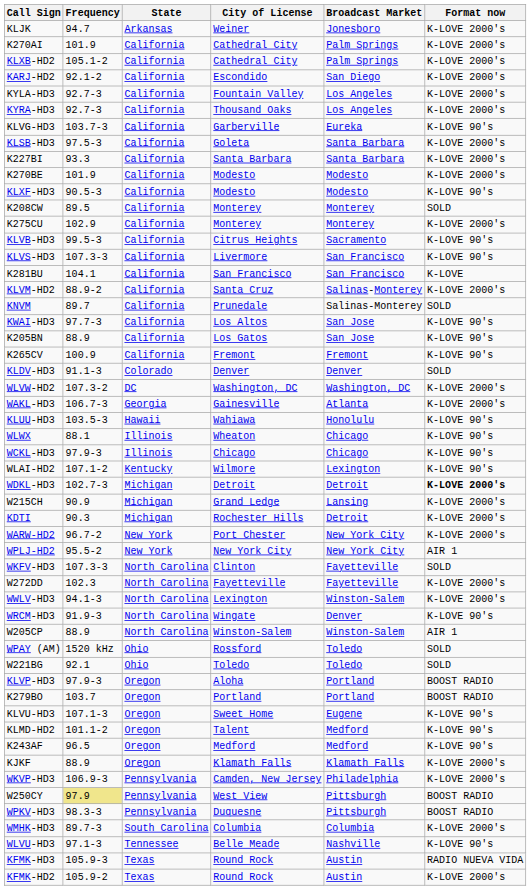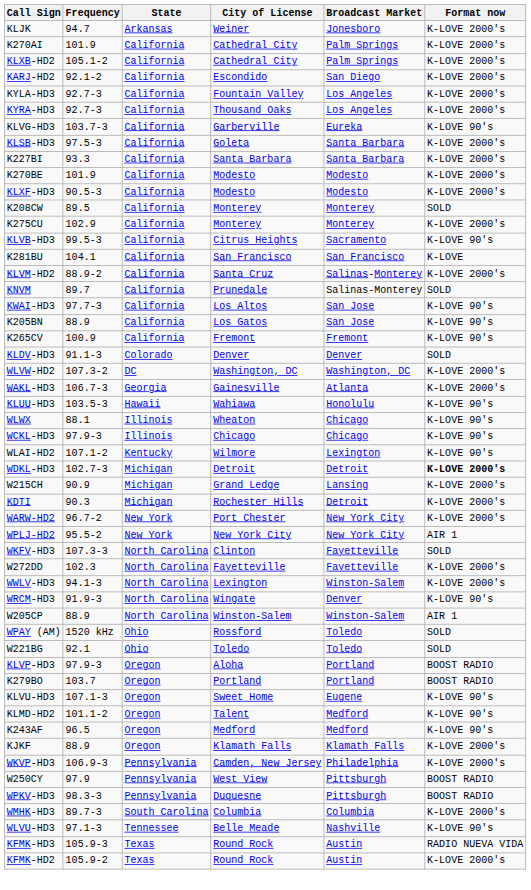 <table class="wikitable sortable">
 <tr>
 <th>Call Sign</th>
 <th>Frequency</th>
 <th>State</th>
 <th>City of License</th>
 <th>Broadcast Market</th>
 <th>Format now</th>
 </tr>
 <tr>
 <td>KLJK</td>
 <td>94.7</td>
 <td><a href='#'>Arkansas</a></td>
 <td><a href='#'>Weiner</a></td>
 <td><a href='#'>Jonesboro</a></td>
 <td>K-LOVE 2000's</td>
 </tr>
 <tr>
 <td>K270AI</td>
 <td>101.9</td>
 <td><a href='#'>California</a></td>
 <td><a href='#'>Cathedral City</a></td>
 <td><a href='#'>Palm Springs</a></td>
 <td>K-LOVE 2000's</td>
 </tr>
 <tr>
 <td><a href='#'>KLXB</a>-HD2</td>
 <td>105.1-2</td>
 <td><a href='#'>California</a></td>
 <td><a href='#'>Cathedral City</a></td>
 <td><a href='#'>Palm Springs</a></td>
 <td>K-LOVE 2000's</td>
 </tr>
 <tr>
 <td><a href='#'>KARJ</a>-HD2</td>
 <td>92.1-2</td>
 <td><a href='#'>California</a></td>
 <td><a href='#'>Escondido</a></td>
 <td><a href='#'>San Diego</a></td>
 <td>K-LOVE 2000's</td>
 </tr>
 <tr>
 <td [KYLA (FM)>KYLA-HD3</td>
 <td>92.7-3</td>
 <td><a href='#'>California</a></td>
 <td><a href='#'>Fountain Valley</a></td>
 <td><a href='#'>Los Angeles</a></td>
 <td>K-LOVE 2000's</td>
 </tr>
 <tr>
 <td><a href='#'>KYRA</a>-HD3</td>
 <td>92.7-3</td>
 <td><a href='#'>California</a></td>
 <td><a href='#'>Thousand Oaks</a></td>
 <td><a href='#'>Los Angeles</a></td>
 <td>K-LOVE 2000's</td>
 </tr>
 <tr>
 <td [KLVG (FM)>KLVG-HD3</td>
 <td>103.7-3</td>
 <td><a href='#'>California</a></td>
 <td><a href='#'>Garberville</a></td>
 <td><a href='#'>Eureka</a></td>
 <td>K-LOVE 90's</td>
 </tr>
 <tr>
 <td><a href='#'>KLSB</a>-HD3</td>
 <td>97.5-3</td>
 <td><a href='#'>California</a></td>
 <td><a href='#'>Goleta</a></td>
 <td><a href='#'>Santa Barbara</a></td>
 <td>K-LOVE 2000's</td>
 </tr>
 <tr>
 <td>K227BI</td>
 <td>93.3</td>
 <td><a href='#'>California</a></td>
 <td><a href='#'>Santa Barbara</a></td>
 <td><a href='#'>Santa Barbara</a></td>
 <td>K-LOVE 2000's</td>
 </tr>
 <tr>
 <td>K270BE</td>
 <td>101.9</td>
 <td><a href='#'>California</a></td>
 <td><a href='#'>Modesto</a></td>
 <td><a href='#'>Modesto</a></td>
 <td>K-LOVE 2000's</td>
 </tr>
 <tr>
 <td><a href='#'>KLXF</a>-HD3</td>
 <td>90.5-3</td>
 <td><a href='#'>California</a></td>
 <td><a href='#'>Modesto</a></td>
 <td><a href='#'>Modesto</a></td>
-<td>K-LOVE 90's</td>
+<td>K-LOVE 2000's</td>
 </tr>
 <tr>
 <td>K208CW</td>
 <td>89.5</td>
 <td><a href='#'>California</a></td>
 <td><a href='#'>Monterey</a></td>
 <td><a href='#'>Monterey</a></td>
 <td>SOLD</td>
 </tr>
 <tr>
 <td>K275CU</td>
 <td>102.9</td>
 <td><a href='#'>California</a></td>
 <td><a href='#'>Monterey</a></td>
 <td><a href='#'>Monterey</a></td>
 <td>K-LOVE 2000's</td>
 </tr>
 <tr>
 <td><a href='#'>KLVB</a>-HD3</td>
 <td>99.5-3</td>
 <td><a href='#'>California</a></td>
 <td><a href='#'>Citrus Heights</a></td>
 <td><a href='#'>Sacramento</a></td>
-<td>K-LOVE 90's</td>
-</tr>
-<tr>
-<td><a href='#'>KLVS</a>-HD3</td>
-<td>107.3-3</td>
-<td><a href='#'>California</a></td>
-<td><a href='#'>Livermore</a></td>
-<td><a href='#'>San Francisco</a></td>
 <td>K-LOVE 90's</td>
 </tr>
 <tr>
 <td>K281BU</td>
 <td>104.1</td>
 <td><a href='#'>California</a></td>
 <td><a href='#'>San Francisco</a></td>
 <td><a href='#'>San Francisco</a></td>
 <td>K-LOVE</td>
 </tr>
 <tr>
 <td><a href='#'>KLVM</a>-HD2</td>
 <td>88.9-2</td>
 <td><a href='#'>California</a></td>
 <td><a href='#'>Santa Cruz</a></td>
 <td><a href='#'>Salinas</a>-<a href='#'>Monterey</a></td>
 <td>K-LOVE 2000's</td>
 </tr>
 <tr>
 <td><a href='#'>KNVM</a></td>
 <td>89.7</td>
 <td><a href='#'>California</a></td>
 <td><a href='#'>Prunedale</a></td>
 <td>Salinas-Monterey</td>
 <td>SOLD</td>
 </tr>
 <tr>
 <td><a href='#'>KWAI</a>-HD3</td>
 <td>97.7-3</td>
 <td><a href='#'>California</a></td>
 <td><a href='#'>Los Altos</a></td>
 <td><a href='#'>San Jose</a></td>
 <td>K-LOVE 90's</td>
 </tr>
 <tr>
 <td>K205BN</td>
 <td>88.9</td>
 <td><a href='#'>California</a></td>
 <td><a href='#'>Los Gatos</a></td>
 <td><a href='#'>San Jose</a></td>
 <td>K-LOVE 90's</td>
 </tr>
 <tr>
 <td>K265CV</td>
 <td>100.9</td>
 <td><a href='#'>California</a></td>
 <td><a href='#'>Fremont</a></td>
 <td><a href='#'>Fremont</a></td>
 <td>K-LOVE 90's</td>
 </tr>
 <tr>
 <td><a href='#'>KLDV</a>-HD3</td>
 <td>91.1-3</td>
 <td><a href='#'>Colorado</a></td>
 <td><a href='#'>Denver</a></td>
 <td><a href='#'>Denver</a></td>
 <td>SOLD</td>
 </tr>
 <tr>
 <td><a href='#'>WLVW</a>-HD2</td>
 <td>107.3-2</td>
 <td><a href='#'>DC</a></td>
 <td><a href='#'>Washington, DC</a></td>
 <td><a href='#'>Washington, DC</a></td>
 <td>K-LOVE 2000's</td>
 </tr>
 <tr>
 <td><a href='#'>WAKL</a>-HD3</td>
 <td>106.7-3</td>
 <td><a href='#'>Georgia</a></td>
 <td><a href='#'>Gainesville</a></td>
 <td><a href='#'>Atlanta</a></td>
 <td>K-LOVE 2000's</td>
 </tr>
 <tr>
 <td><a href='#'>KLUU</a>-HD3</td>
 <td>103.5-3</td>
 <td><a href='#'>Hawaii</a></td>
 <td><a href='#'>Wahiawa</a></td>
 <td><a href='#'>Honolulu</a></td>
 <td>K-LOVE 90's</td>
 </tr>
 <tr>
 <td><a href='#'>WLWX</a></td>
 <td>88.1</td>
 <td><a href='#'>Illinois</a></td>
 <td><a href='#'>Wheaton</a></td>
 <td><a href='#'>Chicago</a></td>
 <td>K-LOVE 90's</td>
 </tr>
 <tr>
 <td><a href='#'>WCKL</a>-HD3</td>
 <td>97.9-3</td>
 <td><a href='#'>Illinois</a></td>
 <td><a href='#'>Chicago</a></td>
 <td><a href='#'>Chicago</a></td>
 <td>K-LOVE 90's</td>
 </tr>
 <tr>
 <td>WLAI-HD2</td>
 <td>107.1-2</td>
 <td><a href='#'>Kentucky</a></td>
 <td><a href='#'>Wilmore</a></td>
 <td><a href='#'>Lexington</a></td>
 <td>K-LOVE 90's</td>
 </tr>
 <tr>
 <td><a href='#'>WDKL</a>-HD3</td>
 <td>102.7-3</td>
 <td><a href='#'>Michigan</a></td>
 <td><a href='#'>Detroit</a></td>
 <td><a href='#'>Detroit</a></td>
 <td><strong>K-LOVE 2000's</strong></td>
 </tr>
 <tr>
 <td>W215CH</td>
 <td>90.9</td>
 <td><a href='#'>Michigan</a></td>
 <td><a href='#'>Grand Ledge</a></td>
 <td><a href='#'>Lansing</a></td>
 <td>K-LOVE 2000's</td>
 </tr>
 <tr>
 <td><a href='#'>KDTI</a></td>
 <td>90.3</td>
 <td><a href='#'>Michigan</a></td>
 <td><a href='#'>Rochester Hills</a></td>
 <td><a href='#'>Detroit</a></td>
 <td>K-LOVE 2000's</td>
 </tr>
 <tr>
 <td><a href='#'>WARW-HD2</a></td>
 <td>96.7-2</td>
 <td><a href='#'>New York</a></td>
 <td><a href='#'>Port Chester</a></td>
 <td><a href='#'>New York City</a></td>
 <td>K-LOVE 2000's</td>
 </tr>
 <tr>
 <td><a href='#'>WPLJ-HD2</a></td>
 <td>95.5-2</td>
 <td><a href='#'>New York</a></td>
 <td><a href='#'>New York City</a></td>
 <td><a href='#'>New York City</a></td>
 <td>AIR 1</td>
 </tr>
 <tr>
 <td><a href='#'>WKFV</a>-HD3</td>
 <td>107.3-3</td>
 <td><a href='#'>North Carolina</a></td>
 <td><a href='#'>Clinton</a></td>
 <td><a href='#'>Fayetteville</a></td>
 <td>SOLD</td>
 </tr>
 <tr>
 <td>W272DD</td>
 <td>102.3</td>
 <td><a href='#'>North Carolina</a></td>
 <td><a href='#'>Fayetteville</a></td>
 <td><a href='#'>Fayetteville</a></td>
 <td>K-LOVE 2000's</td>
 </tr>
 <tr>
 <td><a href='#'>WWLV</a>-HD3</td>
 <td>94.1-3</td>
 <td><a href='#'>North Carolina</a></td>
 <td><a href='#'>Lexington</a></td>
 <td><a href='#'>Winston-Salem</a></td>
 <td>K-LOVE 2000's</td>
 </tr>
 <tr>
 <td><a href='#'>WRCM</a>-HD3</td>
 <td>91.9-3</td>
 <td><a href='#'>North Carolina</a></td>
 <td><a href='#'>Wingate</a></td>
 <td><a href='#'>Denver</a></td>
 <td>K-LOVE 90's</td>
 </tr>
 <tr>
 <td>W205CP</td>
 <td>88.9</td>
 <td><a href='#'>North Carolina</a></td>
 <td><a href='#'>Winston-Salem</a></td>
 <td><a href='#'>Winston-Salem</a></td>
 <td>AIR 1</td>
 </tr>
 <tr>
 <td><a href='#'>WPAY</a> (AM)</td>
 <td>1520 kHz</td>
 <td><a href='#'>Ohio</a></td>
 <td><a href='#'>Rossford</a></td>
 <td><a href='#'>Toledo</a></td>
 <td>SOLD</td>
 </tr>
 <tr>
 <td>W221BG</td>
 <td>92.1</td>
 <td><a href='#'>Ohio</a></td>
 <td><a href='#'>Toledo</a></td>
 <td><a href='#'>Toledo</a></td>
 <td>SOLD</td>
 </tr>
 <tr>
 <td><a href='#'>KLVP</a>-HD3</td>
 <td>97.9-3</td>
 <td><a href='#'>Oregon</a></td>
 <td><a href='#'>Aloha</a></td>
 <td><a href='#'>Portland</a></td>
 <td>BOOST RADIO</td>
 </tr>
 <tr>
 <td>K279BO</td>
 <td>103.7</td>
 <td><a href='#'>Oregon</a></td>
 <td><a href='#'>Portland</a></td>
 <td><a href='#'>Portland</a></td>
 <td>BOOST RADIO</td>
 </tr>
 <tr>
 <td>KLVU-HD3</td>
 <td>107.1-3</td>
 <td><a href='#'>Oregon</a></td>
 <td><a href='#'>Sweet Home</a></td>
 <td><a href='#'>Eugene</a></td>
 <td>K-LOVE 90's</td>
 </tr>
 <tr>
 <td>KLMD-HD2</td>
 <td>101.1-2</td>
 <td><a href='#'>Oregon</a></td>
 <td><a href='#'>Talent</a></td>
 <td><a href='#'>Medford</a></td>
 <td>K-LOVE 90's</td>
 </tr>
 <tr>
 <td>K243AF</td>
 <td>96.5</td>
 <td><a href='#'>Oregon</a></td>
 <td><a href='#'>Medford</a></td>
 <td><a href='#'>Medford</a></td>
 <td>K-LOVE 90's</td>
 </tr>
 <tr>
 <td>KJKF</td>
 <td>88.9</td>
 <td><a href='#'>Oregon</a></td>
 <td><a href='#'>Klamath Falls</a></td>
 <td><a href='#'>Klamath Falls</a></td>
 <td>K-LOVE 2000's</td>
 </tr>
 <tr>
 <td><a href='#'>WKVP</a>-HD3</td>
 <td>106.9-3</td>
 <td><a href='#'>Pennsylvania</a></td>
 <td><a href='#'>Camden, New Jersey</a></td>
 <td><a href='#'>Philadelphia</a></td>
 <td>K-LOVE 2000's</td>
 </tr>
 <tr>
 <td>W250CY</td>
-<td style="background: khaki;">97.9</td>
+<td>97.9</td>
 <td><a href='#'>Pennsylvania</a></td>
 <td><a href='#'>West View</a></td>
 <td><a href='#'>Pittsburgh</a></td>
 <td>BOOST RADIO</td>
 </tr>
 <tr>
 <td><a href='#'>WPKV</a>-HD3</td>
 <td>98.3-3</td>
 <td><a href='#'>Pennsylvania</a></td>
 <td><a href='#'>Duquesne</a></td>
 <td><a href='#'>Pittsburgh</a></td>
 <td>BOOST RADIO</td>
 </tr>
 <tr>
 <td><a href='#'>WMHK</a>-HD3</td>
 <td>89.7-3</td>
 <td><a href='#'>South Carolina</a></td>
 <td><a href='#'>Columbia</a></td>
 <td><a href='#'>Columbia</a></td>
 <td>K-LOVE 2000's</td>
 </tr>
 <tr>
 <td><a href='#'>WLVU</a>-HD3</td>
 <td>97.1-3</td>
 <td><a href='#'>Tennessee</a></td>
 <td><a href='#'>Belle Meade</a></td>
 <td><a href='#'>Nashville</a></td>
 <td>K-LOVE 90's</td>
 </tr>
 <tr>
 <td><a href='#'>KFMK</a>-HD3</td>
 <td>105.9-3</td>
 <td><a href='#'>Texas</a></td>
 <td><a href='#'>Round Rock</a></td>
 <td><a href='#'>Austin</a></td>
 <td>RADIO NUEVA VIDA</td>
 </tr>
 <tr>
 <td><a href='#'>KFMK</a>-HD2</td>
 <td>105.9-2</td>
 <td><a href='#'>Texas</a></td>
 <td><a href='#'>Round Rock</a></td>
 <td><a href='#'>Austin</a></td>
 <td>K-LOVE 2000's</td>
 </tr>
 </table>
